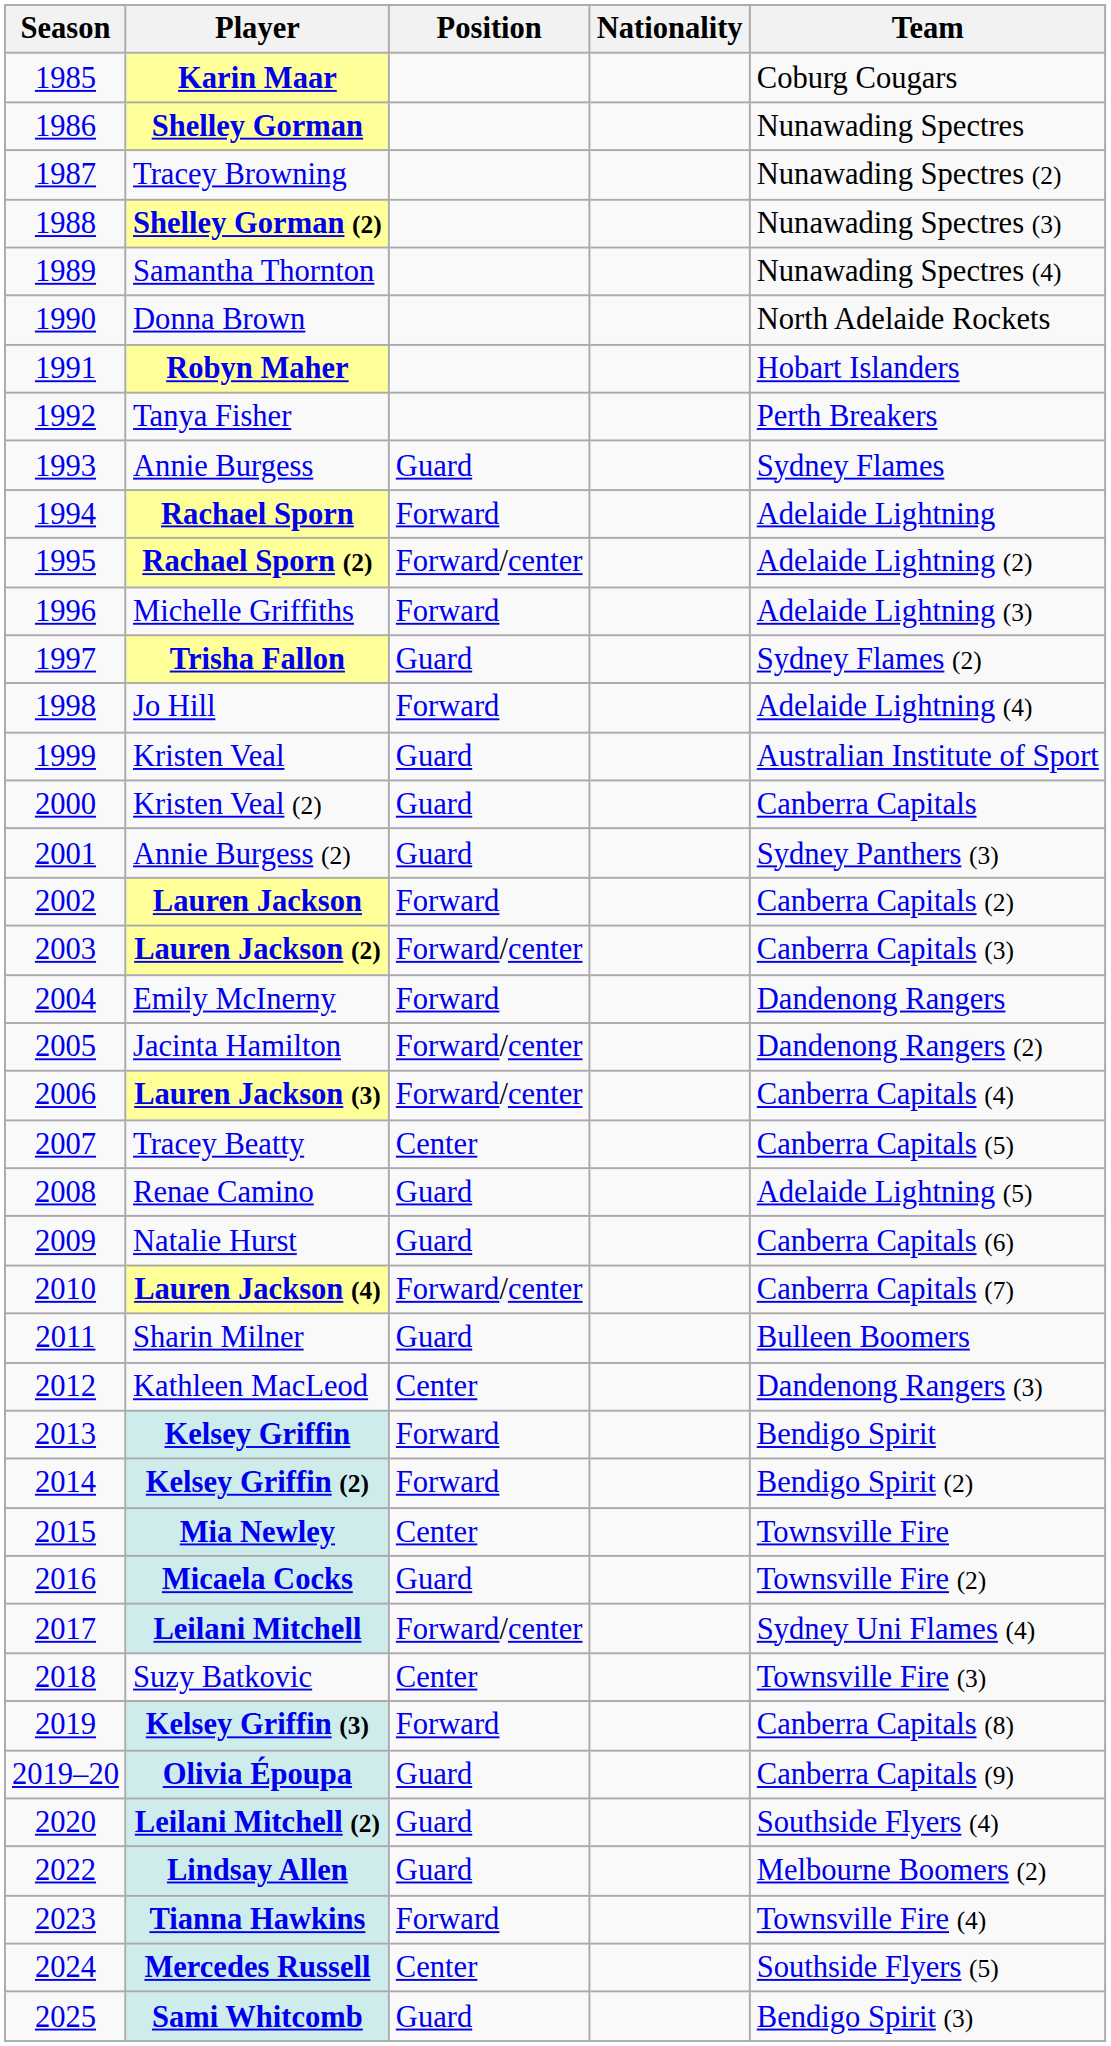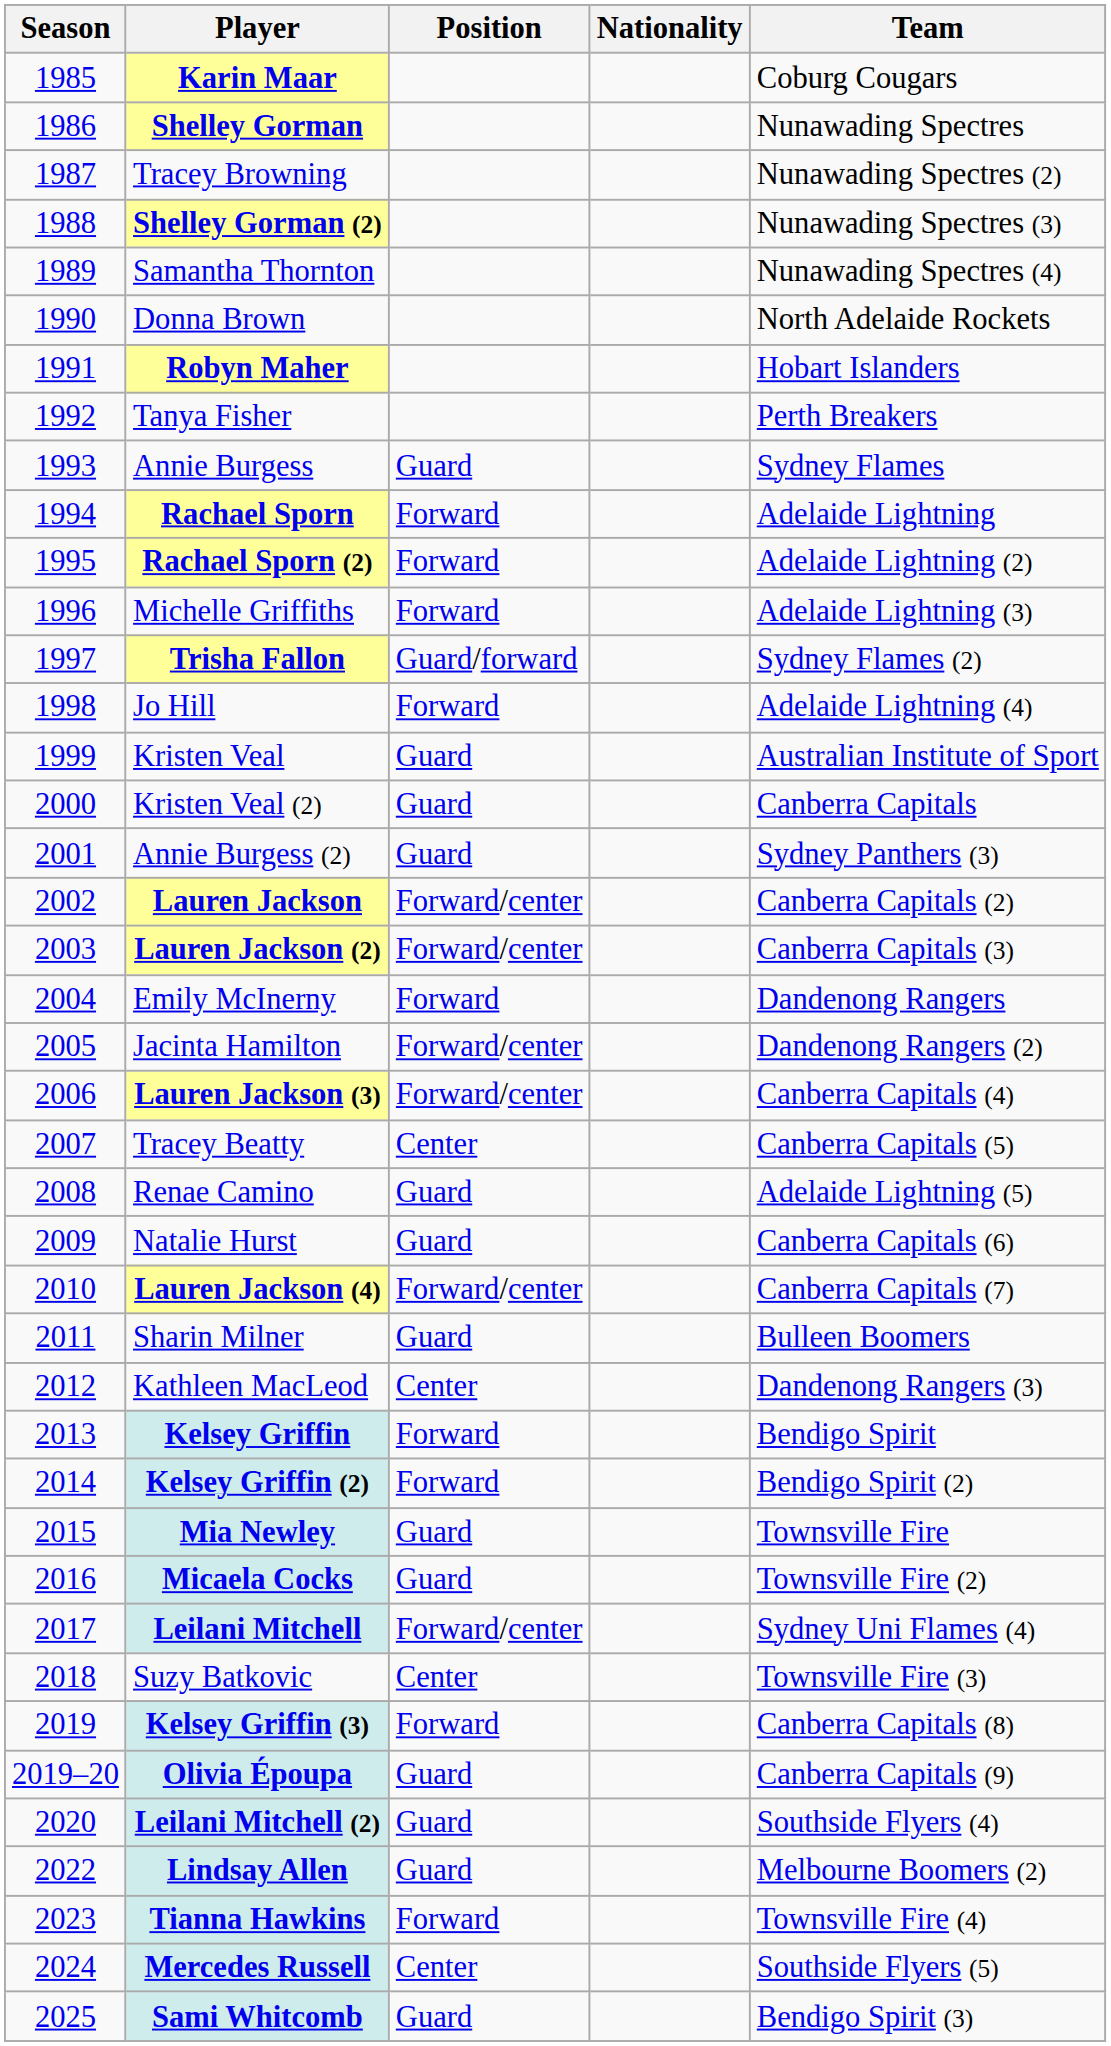 <table class="wikitable plainrowheaders sortable" summary="Season (sortable), Player (sortable), Position (sortable), Nationality (sortable) and Team (sortable)">
 <tr>
 <th scope="col">Season</th>
 <th scope="col">Player</th>
 <th scope="col">Position</th>
 <th scope="col">Nationality</th>
 <th scope="col">Team</th>
 </tr>
 <tr>
 <td style="text-align: center"><a href='#'>1985</a></td>
 <th scope="row" style="background-color:#FFFF99"><a href='#'>Karin Maar</a></th>
 <td></td>
 <td></td>
 <td>Coburg Cougars</td>
 </tr>
 <tr>
 <td style="text-align: center"><a href='#'>1986</a></td>
 <th scope="row" style="background-color:#FFFF99"><a href='#'>Shelley Gorman</a></th>
 <td></td>
 <td></td>
 <td>Nunawading Spectres</td>
 </tr>
 <tr>
 <td style="text-align: center"><a href='#'>1987</a></td>
 <td><a href='#'>Tracey Browning</a></td>
 <td></td>
 <td></td>
 <td>Nunawading Spectres <small>(2)</small></td>
 </tr>
 <tr>
 <td style="text-align: center"><a href='#'>1988</a></td>
 <th scope="row" style="background-color:#FFFF99"><a href='#'>Shelley Gorman</a> <small>(2)</small></th>
 <td></td>
 <td></td>
 <td>Nunawading Spectres <small>(3)</small></td>
 </tr>
 <tr>
 <td style="text-align: center"><a href='#'>1989</a></td>
 <td><a href='#'>Samantha Thornton</a></td>
 <td></td>
 <td></td>
 <td>Nunawading Spectres <small>(4)</small></td>
 </tr>
 <tr>
 <td style="text-align: center"><a href='#'>1990</a></td>
 <td><a href='#'>Donna Brown</a></td>
 <td></td>
 <td></td>
 <td>North Adelaide Rockets</td>
 </tr>
 <tr>
 <td style="text-align: center"><a href='#'>1991</a></td>
 <th scope="row" style="background-color:#FFFF99"><a href='#'>Robyn Maher</a></th>
 <td></td>
 <td></td>
 <td><a href='#'>Hobart Islanders</a></td>
 </tr>
 <tr>
 <td style="text-align: center"><a href='#'>1992</a></td>
 <td><a href='#'>Tanya Fisher</a></td>
 <td></td>
 <td></td>
 <td><a href='#'>Perth Breakers</a></td>
 </tr>
 <tr>
 <td style="text-align: center"><a href='#'>1993</a></td>
 <td><a href='#'>Annie Burgess</a></td>
 <td><a href='#'>Guard</a></td>
 <td></td>
 <td><a href='#'>Sydney Flames</a></td>
 </tr>
 <tr>
 <td style="text-align: center"><a href='#'>1994</a></td>
 <th scope="row" style="background-color:#FFFF99"><a href='#'>Rachael Sporn</a></th>
 <td><a href='#'>Forward</a></td>
 <td></td>
 <td><a href='#'>Adelaide Lightning</a></td>
 </tr>
 <tr>
 <td style="text-align: center"><a href='#'>1995</a></td>
 <th scope="row" style="background-color:#FFFF99"><a href='#'>Rachael Sporn</a> <small>(2)</small></th>
-<td><a href='#'>Forward</a>/<a href='#'>center</a></td>
+<td><a href='#'>Forward</a></td>
 <td></td>
 <td><a href='#'>Adelaide Lightning</a> <small>(2)</small></td>
 </tr>
 <tr>
 <td style="text-align: center"><a href='#'>1996</a></td>
 <td><a href='#'>Michelle Griffiths</a></td>
 <td><a href='#'>Forward</a></td>
 <td></td>
 <td><a href='#'>Adelaide Lightning</a> <small>(3)</small></td>
 </tr>
 <tr>
 <td style="text-align: center"><a href='#'>1997</a></td>
 <th scope="row" style="background-color:#FFFF99"><a href='#'>Trisha Fallon</a></th>
-<td><a href='#'>Guard</a></td>
+<td><a href='#'>Guard</a>/<a href='#'>forward</a></td>
 <td></td>
 <td><a href='#'>Sydney Flames</a>  <small>(2)</small></td>
 </tr>
 <tr>
 <td style="text-align: center"><a href='#'>1998</a></td>
 <td><a href='#'>Jo Hill</a></td>
 <td><a href='#'>Forward</a></td>
 <td></td>
 <td><a href='#'>Adelaide Lightning</a> <small>(4)</small></td>
 </tr>
 <tr>
 <td style="text-align: center"><a href='#'>1999</a></td>
 <td><a href='#'>Kristen Veal</a></td>
 <td><a href='#'>Guard</a></td>
 <td></td>
 <td><a href='#'>Australian Institute of Sport</a></td>
 </tr>
 <tr>
 <td style="text-align: center"><a href='#'>2000</a></td>
 <td><a href='#'>Kristen Veal</a> <small>(2)</small></td>
 <td><a href='#'>Guard</a></td>
 <td></td>
 <td><a href='#'>Canberra Capitals</a></td>
 </tr>
 <tr>
 <td style="text-align: center"><a href='#'>2001</a></td>
 <td><a href='#'>Annie Burgess</a> <small>(2)</small></td>
 <td><a href='#'>Guard</a></td>
 <td></td>
 <td><a href='#'>Sydney Panthers</a> <small>(3)</small></td>
 </tr>
 <tr>
 <td style="text-align: center"><a href='#'>2002</a></td>
 <th scope="row" style="background-color:#FFFF99"><a href='#'>Lauren Jackson</a></th>
-<td><a href='#'>Forward</a></td>
+<td><a href='#'>Forward</a>/<a href='#'>center</a></td>
 <td></td>
 <td><a href='#'>Canberra Capitals</a> <small>(2)</small></td>
 </tr>
 <tr>
 <td style="text-align: center"><a href='#'>2003</a></td>
 <th scope="row" style="background-color:#FFFF99"><a href='#'>Lauren Jackson</a> <small>(2)</small></th>
 <td><a href='#'>Forward</a>/<a href='#'>center</a></td>
 <td></td>
 <td><a href='#'>Canberra Capitals</a> <small>(3)</small></td>
 </tr>
 <tr>
 <td style="text-align: center"><a href='#'>2004</a></td>
 <td><a href='#'>Emily McInerny</a></td>
 <td><a href='#'>Forward</a></td>
 <td></td>
 <td><a href='#'>Dandenong Rangers</a></td>
 </tr>
 <tr>
 <td style="text-align: center"><a href='#'>2005</a></td>
 <td><a href='#'>Jacinta Hamilton</a></td>
 <td><a href='#'>Forward</a>/<a href='#'>center</a></td>
 <td></td>
 <td><a href='#'>Dandenong Rangers</a> <small>(2)</small></td>
 </tr>
 <tr>
 <td style="text-align: center"><a href='#'>2006</a></td>
 <th scope="row" style="background-color:#FFFF99"><a href='#'>Lauren Jackson</a> <small>(3)</small></th>
 <td><a href='#'>Forward</a>/<a href='#'>center</a></td>
 <td></td>
 <td><a href='#'>Canberra Capitals</a> <small>(4)</small></td>
 </tr>
 <tr>
 <td style="text-align: center"><a href='#'>2007</a></td>
 <td><a href='#'>Tracey Beatty</a></td>
 <td><a href='#'>Center</a></td>
 <td></td>
 <td><a href='#'>Canberra Capitals</a> <small>(5)</small></td>
 </tr>
 <tr>
 <td style="text-align: center"><a href='#'>2008</a></td>
 <td><a href='#'>Renae Camino</a></td>
 <td><a href='#'>Guard</a></td>
 <td></td>
 <td><a href='#'>Adelaide Lightning</a> <small>(5)</small></td>
 </tr>
 <tr>
 <td style="text-align: center"><a href='#'>2009</a></td>
 <td><a href='#'>Natalie Hurst</a></td>
 <td><a href='#'>Guard</a></td>
 <td></td>
 <td><a href='#'>Canberra Capitals</a> <small>(6)</small></td>
 </tr>
 <tr>
 <td style="text-align: center"><a href='#'>2010</a></td>
 <th scope="row" style="background-color:#FFFF99"><a href='#'>Lauren Jackson</a> <small>(4)</small></th>
 <td><a href='#'>Forward</a>/<a href='#'>center</a></td>
 <td></td>
 <td><a href='#'>Canberra Capitals</a> <small>(7)</small></td>
 </tr>
 <tr>
 <td style="text-align: center"><a href='#'>2011</a></td>
 <td><a href='#'>Sharin Milner</a></td>
 <td><a href='#'>Guard</a></td>
 <td></td>
 <td><a href='#'>Bulleen Boomers</a></td>
 </tr>
 <tr>
 <td style="text-align: center"><a href='#'>2012</a></td>
 <td><a href='#'>Kathleen MacLeod</a></td>
 <td><a href='#'>Center</a></td>
 <td></td>
 <td><a href='#'>Dandenong Rangers</a> <small>(3)</small></td>
 </tr>
 <tr>
 <td style="text-align: center"><a href='#'>2013</a></td>
 <th scope="row" style="background-color:#CFECEC"><a href='#'>Kelsey Griffin</a></th>
 <td><a href='#'>Forward</a></td>
 <td></td>
 <td><a href='#'>Bendigo Spirit</a></td>
 </tr>
 <tr>
 <td style="text-align: center"><a href='#'>2014</a></td>
 <th scope="row" style="background-color:#CFECEC"><a href='#'>Kelsey Griffin</a> <small>(2)</small></th>
 <td><a href='#'>Forward</a></td>
 <td></td>
 <td><a href='#'>Bendigo Spirit</a> <small>(2)</small></td>
 </tr>
 <tr>
 <td style="text-align: center"><a href='#'>2015</a></td>
 <th scope="row" style="background-color:#CFECEC"><a href='#'>Mia Newley</a></th>
-<td><a href='#'>Center</a></td>
+<td><a href='#'>Guard</a></td>
 <td></td>
 <td><a href='#'>Townsville Fire</a></td>
 </tr>
 <tr>
 <td style="text-align: center"><a href='#'>2016</a></td>
 <th scope="row" style="background-color:#CFECEC"><a href='#'>Micaela Cocks</a></th>
 <td><a href='#'>Guard</a></td>
 <td></td>
 <td><a href='#'>Townsville Fire</a> <small>(2)</small></td>
 </tr>
 <tr>
 <td style="text-align: center"><a href='#'>2017</a></td>
 <th scope="row" style="background-color:#CFECEC"><a href='#'>Leilani Mitchell</a></th>
 <td><a href='#'>Forward</a>/<a href='#'>center</a></td>
 <td></td>
 <td><a href='#'>Sydney Uni Flames</a> <small>(4)</small></td>
 </tr>
 <tr>
 <td style="text-align: center"><a href='#'>2018</a></td>
 <td><a href='#'>Suzy Batkovic</a></td>
 <td><a href='#'>Center</a></td>
 <td></td>
 <td><a href='#'>Townsville Fire</a> <small>(3)</small></td>
 </tr>
 <tr>
 <td style="text-align: center"><a href='#'>2019</a></td>
 <th scope="row" style="background-color:#CFECEC"><a href='#'>Kelsey Griffin</a> <small>(3)</small></th>
 <td><a href='#'>Forward</a></td>
 <td></td>
 <td><a href='#'>Canberra Capitals</a> <small>(8)</small></td>
 </tr>
 <tr>
 <td style="text-align: center"><a href='#'>2019–20</a></td>
 <th scope="row" style="background-color:#CFECEC"><a href='#'>Olivia Époupa</a></th>
 <td><a href='#'>Guard</a></td>
 <td></td>
 <td><a href='#'>Canberra Capitals</a> <small>(9)</small></td>
 </tr>
 <tr>
 <td style="text-align: center"><a href='#'>2020</a></td>
 <th scope="row" style="background-color:#CFECEC"><a href='#'>Leilani Mitchell</a> <small>(2)</small></th>
 <td><a href='#'>Guard</a></td>
 <td></td>
 <td><a href='#'>Southside Flyers</a> <small>(4)</small></td>
 </tr>
 <tr>
 <td style="text-align: center"><a href='#'>2022</a></td>
 <th scope="row" style="background-color:#CFECEC"><a href='#'>Lindsay Allen</a></th>
 <td><a href='#'>Guard</a></td>
 <td></td>
 <td><a href='#'>Melbourne Boomers</a> <small>(2)</small></td>
 </tr>
 <tr>
 <td style="text-align: center"><a href='#'>2023</a></td>
 <th scope="row" style="background-color:#CFECEC"><a href='#'>Tianna Hawkins</a></th>
 <td><a href='#'>Forward</a></td>
 <td></td>
 <td><a href='#'>Townsville Fire</a> <small>(4)</small></td>
 </tr>
 <tr>
 <td style="text-align: center"><a href='#'>2024</a></td>
 <th scope="row" style="background-color:#CFECEC"><a href='#'>Mercedes Russell</a></th>
 <td><a href='#'>Center</a></td>
 <td></td>
 <td><a href='#'>Southside Flyers</a> <small>(5)</small></td>
 </tr>
 <tr>
 <td style="text-align: center"><a href='#'>2025</a></td>
 <th scope="row" style="background-color:#CFECEC"><a href='#'>Sami Whitcomb</a></th>
 <td><a href='#'>Guard</a></td>
 <td></td>
 <td><a href='#'>Bendigo Spirit</a> <small>(3)</small></td>
 </tr>
 </table>
